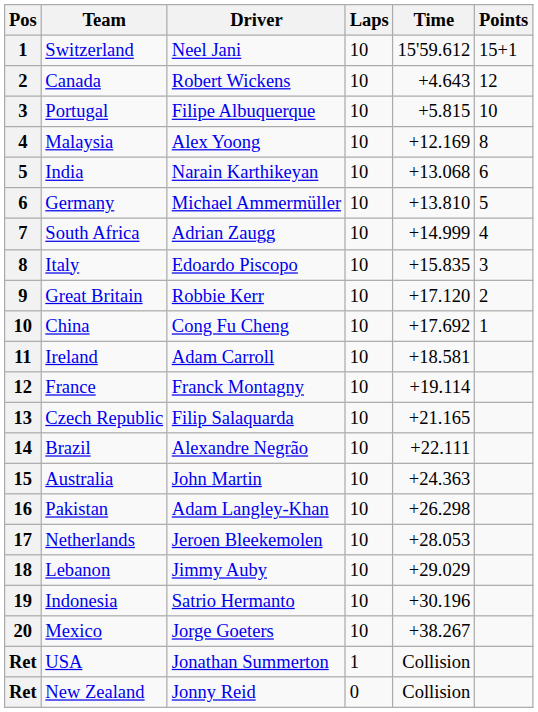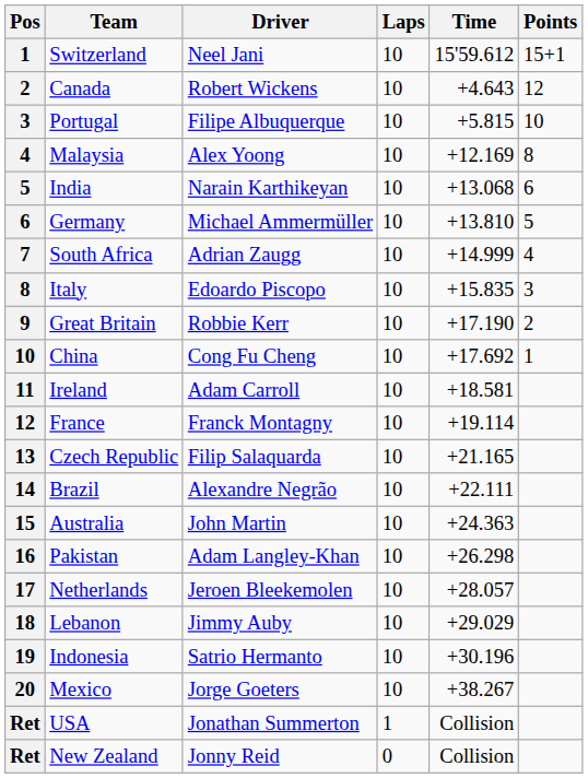 <table class="wikitable sortable" style="font-size:95%">
 <tr>
 <th>Pos</th>
 <th>Team</th>
 <th>Driver</th>
 <th>Laps</th>
 <th>Time</th>
 <th>Points</th>
 </tr>
 <tr>
 <th>1</th>
 <td> <a href='#'>Switzerland</a></td>
 <td><a href='#'>Neel Jani</a></td>
 <td>10</td>
 <td>15'59.612</td>
 <td>15+1</td>
 </tr>
 <tr>
 <th>2</th>
 <td> <a href='#'>Canada</a></td>
 <td><a href='#'>Robert Wickens</a></td>
 <td>10</td>
 <td align=right>+4.643</td>
 <td>12</td>
 </tr>
 <tr>
 <th>3</th>
 <td> <a href='#'>Portugal</a></td>
 <td><a href='#'>Filipe Albuquerque</a></td>
 <td>10</td>
 <td align=right>+5.815</td>
 <td>10</td>
 </tr>
 <tr>
 <th>4</th>
 <td> <a href='#'>Malaysia</a></td>
 <td><a href='#'>Alex Yoong</a></td>
 <td>10</td>
 <td align=right>+12.169</td>
 <td>8</td>
 </tr>
 <tr>
 <th>5</th>
 <td> <a href='#'>India</a></td>
 <td><a href='#'>Narain Karthikeyan</a></td>
 <td>10</td>
 <td align=right>+13.068</td>
 <td>6</td>
 </tr>
 <tr>
 <th>6</th>
 <td> <a href='#'>Germany</a></td>
 <td><a href='#'>Michael Ammermüller</a></td>
 <td>10</td>
 <td align=right>+13.810</td>
 <td>5</td>
 </tr>
 <tr>
 <th>7</th>
 <td> <a href='#'>South Africa</a></td>
 <td><a href='#'>Adrian Zaugg</a></td>
 <td>10</td>
 <td align=right>+14.999</td>
 <td>4</td>
 </tr>
 <tr>
 <th>8</th>
 <td> <a href='#'>Italy</a></td>
 <td><a href='#'>Edoardo Piscopo</a></td>
 <td>10</td>
 <td align=right>+15.835</td>
 <td>3</td>
 </tr>
 <tr>
 <th>9</th>
 <td> <a href='#'>Great Britain</a></td>
 <td><a href='#'>Robbie Kerr</a></td>
 <td>10</td>
-<td align=right>+17.120</td>
+<td align=right>+17.190</td>
 <td>2</td>
 </tr>
 <tr>
 <th>10</th>
 <td> <a href='#'>China</a></td>
 <td><a href='#'>Cong Fu Cheng</a></td>
 <td>10</td>
 <td align=right>+17.692</td>
 <td>1</td>
 </tr>
 <tr>
 <th>11</th>
 <td> <a href='#'>Ireland</a></td>
 <td><a href='#'>Adam Carroll</a></td>
 <td>10</td>
 <td align=right>+18.581</td>
 <td></td>
 </tr>
 <tr>
 <th>12</th>
 <td> <a href='#'>France</a></td>
 <td><a href='#'>Franck Montagny</a></td>
 <td>10</td>
 <td align=right>+19.114</td>
 <td></td>
 </tr>
 <tr>
 <th>13</th>
 <td> <a href='#'>Czech Republic</a></td>
 <td><a href='#'>Filip Salaquarda</a></td>
 <td>10</td>
 <td align=right>+21.165</td>
 <td></td>
 </tr>
 <tr>
 <th>14</th>
 <td> <a href='#'>Brazil</a></td>
 <td><a href='#'>Alexandre Negrão</a></td>
 <td>10</td>
 <td align=right>+22.111</td>
 <td></td>
 </tr>
 <tr>
 <th>15</th>
 <td> <a href='#'>Australia</a></td>
 <td><a href='#'>John Martin</a></td>
 <td>10</td>
 <td align=right>+24.363</td>
 <td></td>
 </tr>
 <tr>
 <th>16</th>
 <td> <a href='#'>Pakistan</a></td>
 <td><a href='#'>Adam Langley-Khan</a></td>
 <td>10</td>
 <td align=right>+26.298</td>
 <td></td>
 </tr>
 <tr>
 <th>17</th>
 <td> <a href='#'>Netherlands</a></td>
 <td><a href='#'>Jeroen Bleekemolen</a></td>
 <td>10</td>
-<td align=right>+28.053</td>
+<td align=right>+28.057</td>
 <td></td>
 </tr>
 <tr>
 <th>18</th>
 <td> <a href='#'>Lebanon</a></td>
 <td><a href='#'>Jimmy Auby</a></td>
 <td>10</td>
 <td align=right>+29.029</td>
 <td></td>
 </tr>
 <tr>
 <th>19</th>
 <td> <a href='#'>Indonesia</a></td>
 <td><a href='#'>Satrio Hermanto</a></td>
 <td>10</td>
 <td align=right>+30.196</td>
 <td></td>
 </tr>
 <tr>
 <th>20</th>
 <td> <a href='#'>Mexico</a></td>
 <td><a href='#'>Jorge Goeters</a></td>
 <td>10</td>
 <td align=right>+38.267</td>
 <td></td>
 </tr>
 <tr>
 <th>Ret</th>
 <td> <a href='#'>USA</a></td>
 <td><a href='#'>Jonathan Summerton</a></td>
 <td>1</td>
 <td align=right>Collision</td>
 <td></td>
 </tr>
 <tr>
 <th>Ret</th>
 <td> <a href='#'>New Zealand</a></td>
 <td><a href='#'>Jonny Reid</a></td>
 <td>0</td>
 <td align=right>Collision</td>
 <td></td>
 </tr>
 </table>
